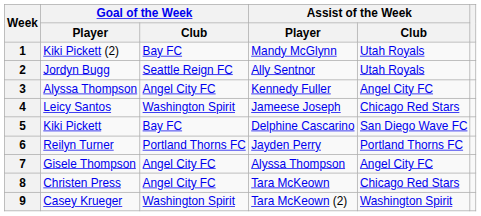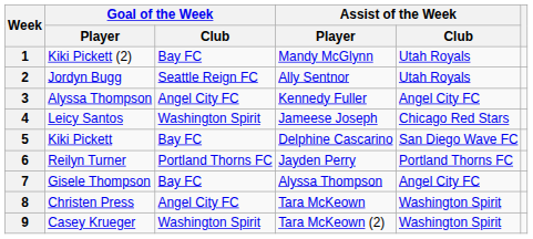 <table class="wikitable">
 <tr>
 <th rowspan=2 scope="col">Week</th>
 <th colspan=2 scope="colgroup"><a href='#'>Goal of the Week</a></th>
 <th colspan=2 scope="colgroup">Assist of the Week</th>
 <th rowspan=2 scope="col"></th>
 </tr>
 <tr>
 <th scope="col">Player</th>
 <th scope="col">Club</th>
 <th scope="col">Player</th>
 <th scope="col">Club</th>
 </tr>
 <tr>
 <th scope="row">1</th>
 <td> <a href='#'>Kiki Pickett</a> (2)</td>
 <td><a href='#'>Bay FC</a></td>
 <td> <a href='#'>Mandy McGlynn</a></td>
 <td><a href='#'>Utah Royals</a></td>
 <td></td>
 </tr>
 <tr>
 <th scope="row">2</th>
 <td> <a href='#'>Jordyn Bugg</a></td>
 <td><a href='#'>Seattle Reign FC</a></td>
 <td> <a href='#'>Ally Sentnor</a></td>
 <td><a href='#'>Utah Royals</a></td>
 <td></td>
 </tr>
 <tr>
 <th scope="row">3</th>
 <td> <a href='#'>Alyssa Thompson</a></td>
 <td><a href='#'>Angel City FC</a></td>
 <td> <a href='#'>Kennedy Fuller</a></td>
 <td><a href='#'>Angel City FC</a></td>
 <td></td>
 </tr>
 <tr>
 <th scope="row">4</th>
 <td> <a href='#'>Leicy Santos</a></td>
 <td><a href='#'>Washington Spirit</a></td>
 <td> <a href='#'>Jameese Joseph</a></td>
 <td><a href='#'>Chicago Red Stars</a></td>
 <td></td>
 </tr>
 <tr>
 <th scope="row">5</th>
 <td> <a href='#'>Kiki Pickett</a></td>
 <td><a href='#'>Bay FC</a></td>
 <td> <a href='#'>Delphine Cascarino</a></td>
 <td><a href='#'>San Diego Wave FC</a></td>
 <td></td>
 </tr>
 <tr>
 <th scope="row">6</th>
 <td> <a href='#'>Reilyn Turner</a></td>
 <td><a href='#'>Portland Thorns FC</a></td>
 <td> <a href='#'>Jayden Perry</a></td>
 <td><a href='#'>Portland Thorns FC</a></td>
 <td></td>
 </tr>
 <tr>
 <th scope="row">7</th>
 <td> <a href='#'>Gisele Thompson</a></td>
-<td><a href='#'>Angel City FC</a></td>
+<td><a href='#'>Bay FC</a></td>
 <td> <a href='#'>Alyssa Thompson</a></td>
 <td><a href='#'>Angel City FC</a></td>
 <td></td>
 </tr>
 <tr>
 <th scope="row">8</th>
 <td> <a href='#'>Christen Press</a></td>
 <td><a href='#'>Angel City FC</a></td>
 <td> <a href='#'>Tara McKeown</a></td>
-<td><a href='#'>Chicago Red Stars</a></td>
+<td><a href='#'>Washington Spirit</a></td>
 <td></td>
 </tr>
 <tr>
 <th scope="row">9</th>
 <td> <a href='#'>Casey Krueger</a></td>
 <td><a href='#'>Washington Spirit</a></td>
 <td> <a href='#'>Tara McKeown</a> (2)</td>
 <td><a href='#'>Washington Spirit</a></td>
 <td></td>
 </tr>
 </table>
